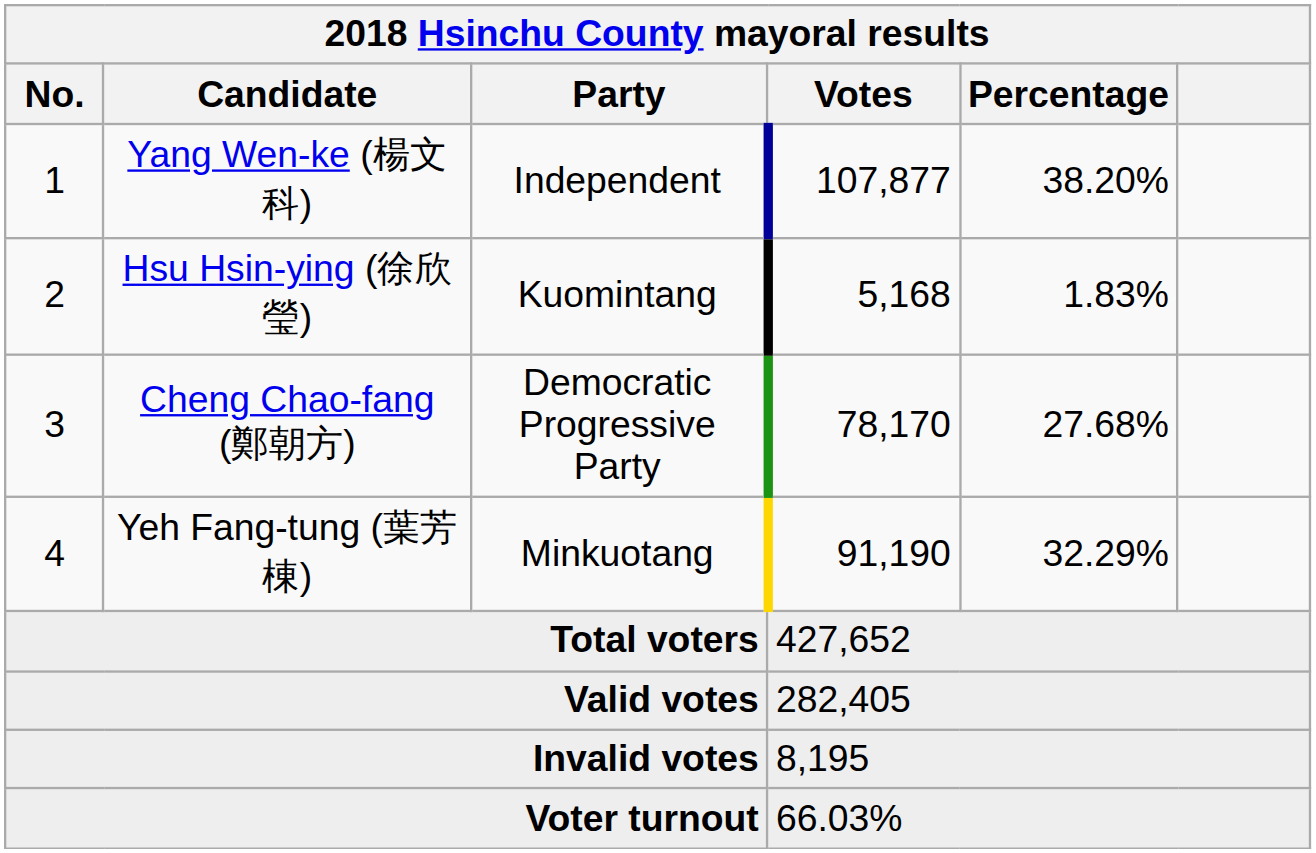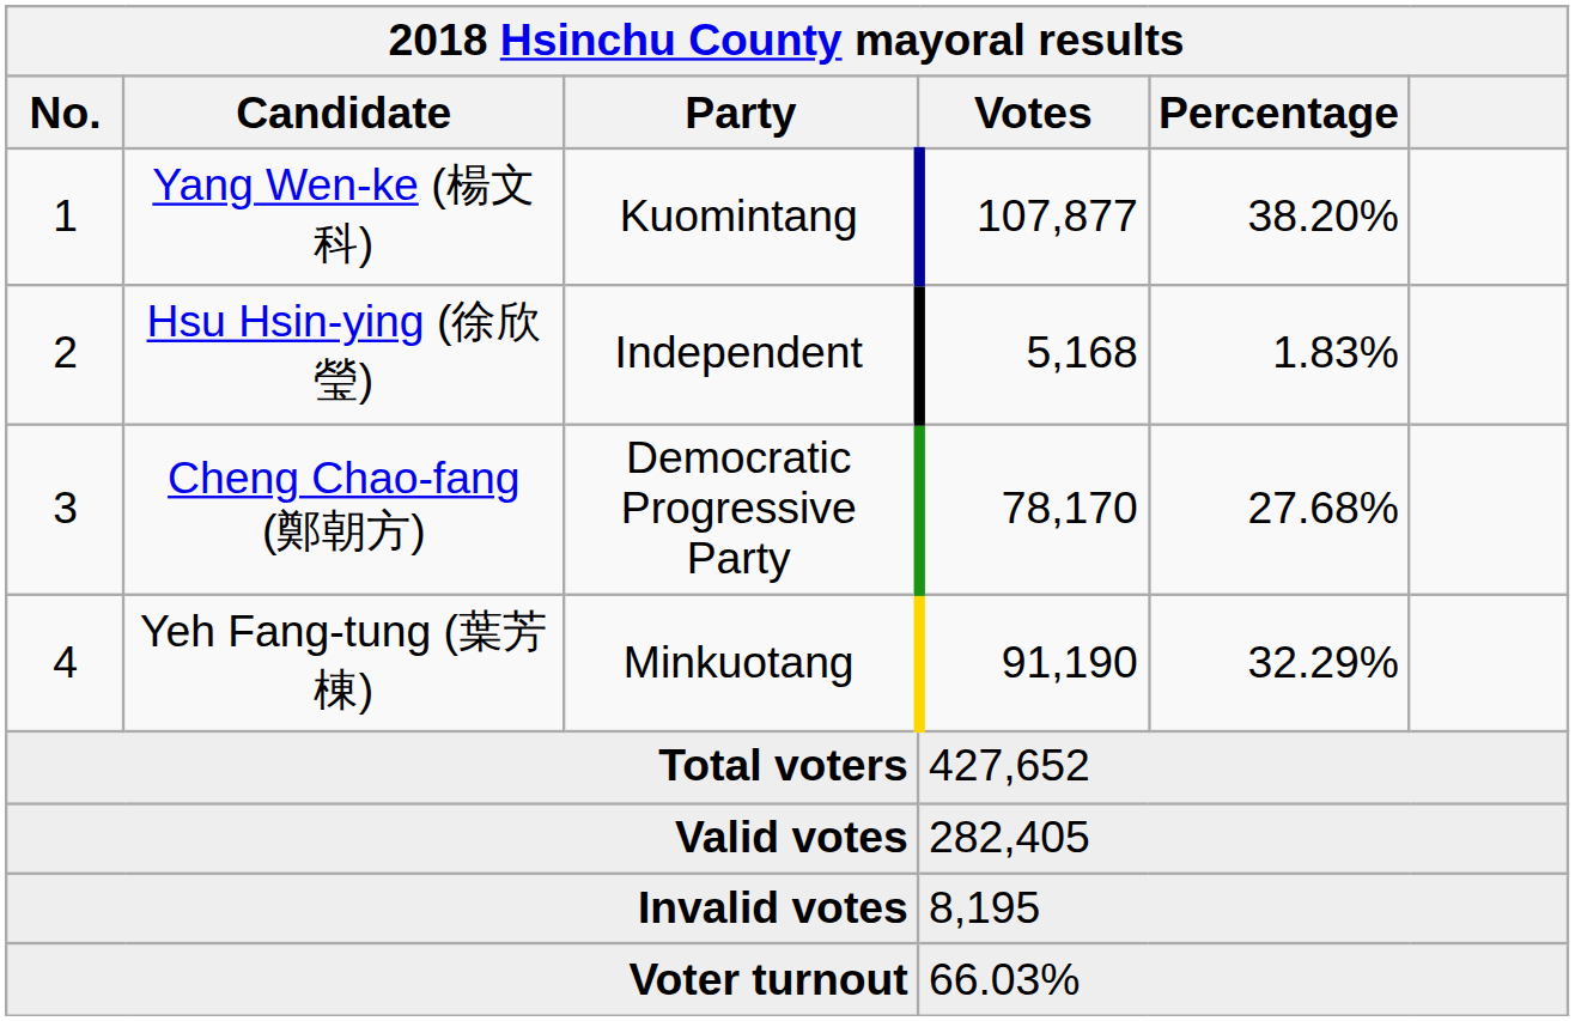 <table class="wikitable collapsible" style="text-align:center">
 <tr>
 <th colspan="6">2018 <a href='#'>Hsinchu County</a> mayoral results</th>
 </tr>
 <tr>
 <th width=35>No.</th>
 <th width=150>Candidate</th>
 <th width=120>Party</th>
 <th width=75>Votes</th>
 <th width=75>Percentage</th>
 <th width=49></th>
 </tr>
 <tr>
 <td>1</td>
 <td><a href='#'>Yang Wen-ke</a> (楊文科)</td>
-<td> Independent</td>
+<td> Kuomintang</td>
 <td style="border-left:4px solid #000099;" align="right">107,877</td>
 <td align="right">38.20%</td>
 <td align="center"></td>
 </tr>
 <tr>
 <td>2</td>
 <td><a href='#'>Hsu Hsin-ying</a> (徐欣瑩)</td>
-<td> Kuomintang</td>
+<td> Independent</td>
 <td style="border-left:4px solid #000000;" align="right">5,168</td>
 <td align="right">1.83%</td>
 <td align="center"></td>
 </tr>
 <tr>
 <td>3</td>
 <td><a href='#'>Cheng Chao-fang</a> (鄭朝方)</td>
 <td> Democratic Progressive Party</td>
 <td style="border-left:4px solid #1B9413;" align="right">78,170</td>
 <td align="right">27.68%</td>
 <td align="center"></td>
 </tr>
 <tr>
 <td>4</td>
 <td>Yeh Fang-tung (葉芳棟)</td>
 <td> Minkuotang</td>
 <td style="border-left:4px solid #FFD700;" align="right">91,190</td>
 <td align="right">32.29%</td>
 <td align="center"></td>
 </tr>
 <tr bgcolor=EEEEEE>
 <td colspan="3" align="right"><strong>Total voters</strong></td>
 <td colspan="3" align="left">427,652</td>
 </tr>
 <tr bgcolor=EEEEEE>
 <td colspan="3" align="right"><strong>Valid votes</strong></td>
 <td colspan="3" align="left">282,405</td>
 </tr>
 <tr bgcolor=EEEEEE>
 <td colspan="3" align="right"><strong>Invalid votes</strong></td>
 <td colspan="3" align="left">8,195</td>
 </tr>
 <tr bgcolor=EEEEEE>
 <td colspan="3" align="right"><strong>Voter turnout</strong></td>
 <td colspan="3" align="left">66.03%</td>
 </tr>
 </table>
